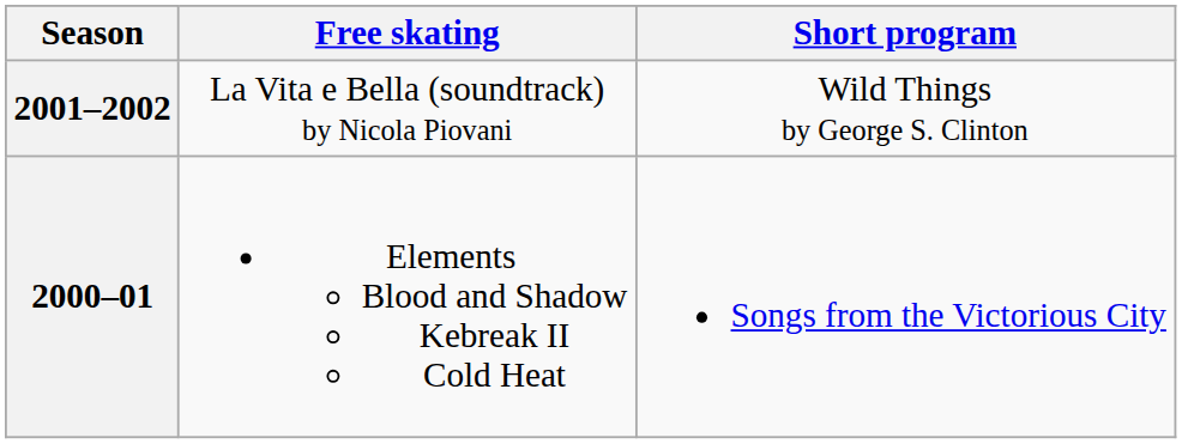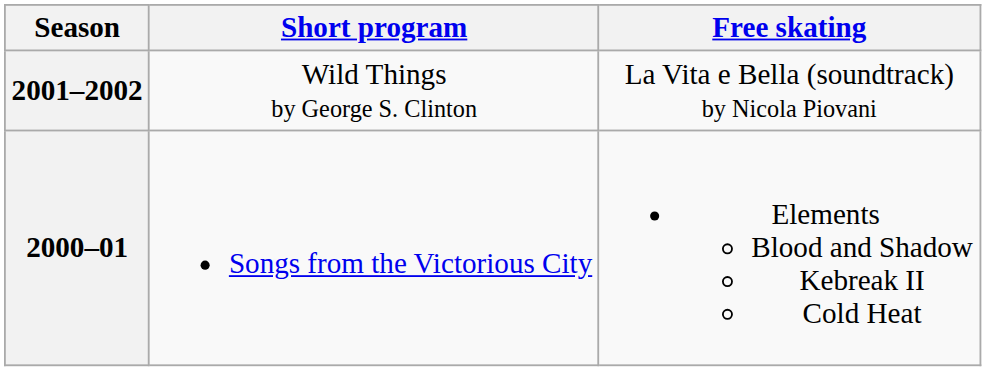 <table class="wikitable" style="text-align:center">
 <tr>
 <th>Season</th>
+<th><a href='#'>Short program</a></th>
 <th><a href='#'>Free skating</a></th>
-<th><a href='#'>Short program</a></th>
 </tr>
 <tr>
 <th>2001–2002</th>
+<td>Wild Things <br><small> by George S. Clinton</small></td>
 <td>La Vita e Bella (soundtrack) <br><small> by Nicola Piovani</small></td>
-<td>Wild Things <br><small> by George S. Clinton</small></td>
 </tr>
 <tr>
 <th>2000–01 <br> </th>
+<td><br><ul><li><a href='#'>Songs from the Victorious City</a> <br></li></ul></td>
 <td><br><ul><li>Elements <br><ul><li>Blood and Shadow</li><li>Kebreak II</li><li>Cold Heat</li></ul></li></ul></td>
-<td><br><ul><li><a href='#'>Songs from the Victorious City</a> <br></li></ul></td>
 </tr>
 </table>
